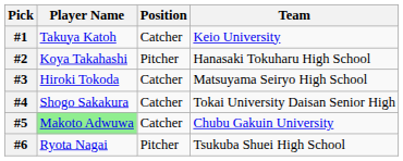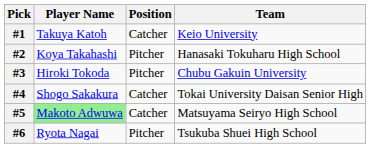 <table class="wikitable">
 <tr>
 <th>Pick</th>
 <th>Player Name</th>
 <th>Position</th>
 <th>Team</th>
 </tr>
 <tr>
 <th>#1</th>
 <td><a href='#'>Takuya Katoh</a></td>
 <td>Catcher</td>
 <td><a href='#'>Keio University</a></td>
 </tr>
 <tr>
 <th>#2</th>
 <td><a href='#'>Koya Takahashi</a></td>
 <td>Pitcher</td>
 <td>Hanasaki Tokuharu High School</td>
 </tr>
 <tr>
 <th>#3</th>
 <td><a href='#'>Hiroki Tokoda</a></td>
-<td>Catcher</td>
-<td>Matsuyama Seiryo High School</td>
+<td>Pitcher</td>
+<td><a href='#'>Chubu Gakuin University</a></td>
 </tr>
 <tr>
 <th>#4</th>
 <td><a href='#'>Shogo Sakakura</a></td>
 <td>Catcher</td>
 <td>Tokai University Daisan Senior High</td>
 </tr>
 <tr>
 <th>#5</th>
 <td style="background: lightgreen;"><a href='#'>Makoto Adwuwa</a></td>
 <td>Catcher</td>
-<td><a href='#'>Chubu Gakuin University</a></td>
+<td>Matsuyama Seiryo High School</td>
 </tr>
 <tr>
 <th>#6</th>
 <td><a href='#'>Ryota Nagai</a></td>
 <td>Pitcher</td>
 <td>Tsukuba Shuei High School</td>
 </tr>
 </table>
